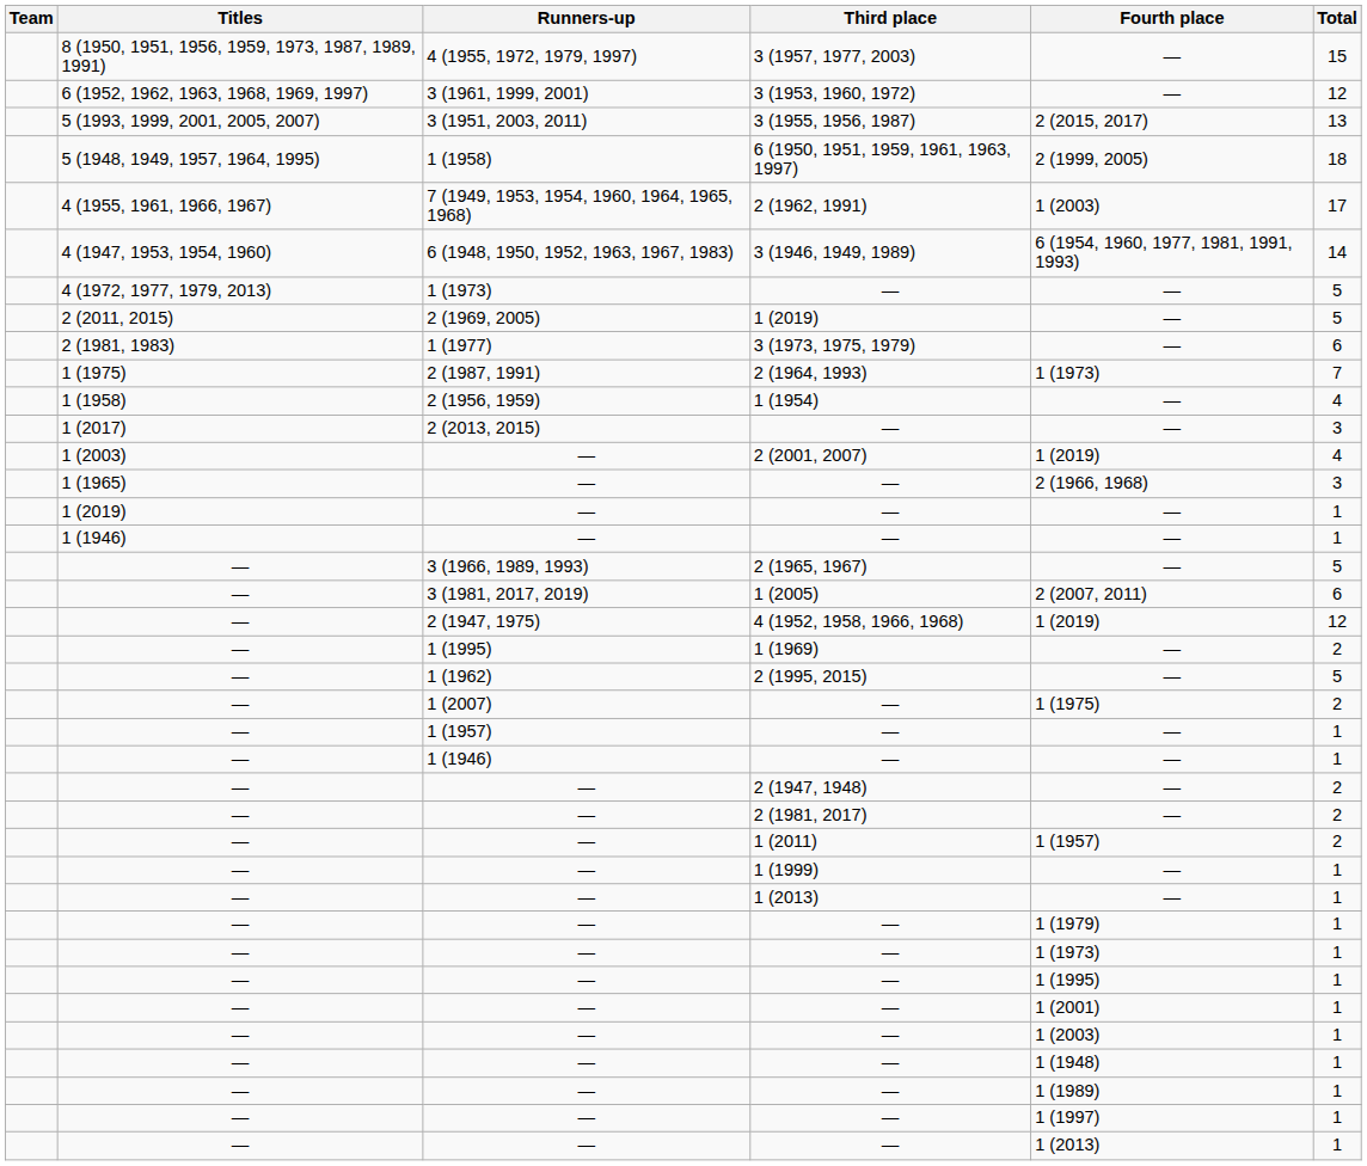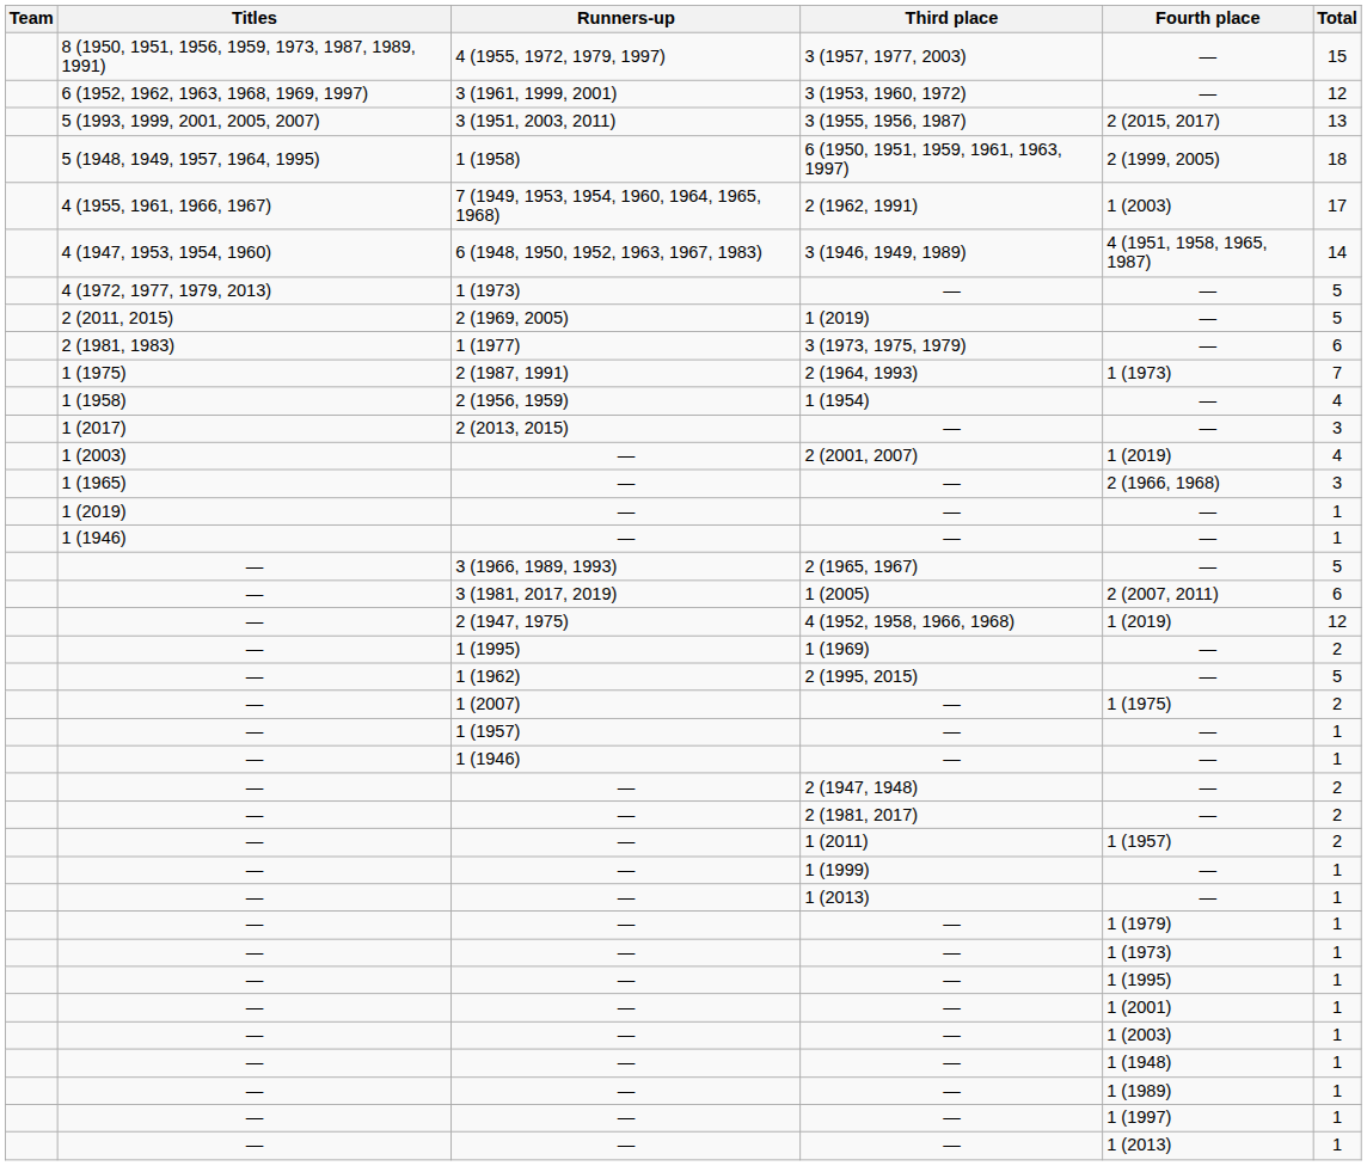 <table class="wikitable sortable">
 <tr>
 <th>Team</th>
 <th>Titles</th>
 <th>Runners-up</th>
 <th>Third place</th>
 <th>Fourth place</th>
 <th>Total</th>
 </tr>
 <tr>
 <td></td>
 <td>8 (1950, 1951, 1956, 1959, 1973, 1987, 1989, 1991)</td>
 <td>4 (1955, 1972, 1979, 1997)</td>
 <td>3 (1957, 1977, 2003)</td>
 <td align=center>—</td>
 <td align=center>15</td>
 </tr>
 <tr>
 <td></td>
 <td>6 (1952, 1962, 1963, 1968, 1969, 1997)</td>
 <td>3 (1961, 1999, 2001)</td>
 <td>3 (1953, 1960, 1972)</td>
 <td align=center>—</td>
 <td align=center>12</td>
 </tr>
 <tr>
 <td></td>
 <td>5 (1993, 1999, 2001, 2005, 2007)</td>
 <td>3 (1951, 2003, 2011)</td>
 <td>3 (1955, 1956, 1987)</td>
 <td>2 (2015, 2017)</td>
 <td align=center>13</td>
 </tr>
 <tr>
 <td></td>
 <td>5 (1948, 1949, 1957, 1964, 1995)</td>
 <td>1 (1958)</td>
 <td>6 (1950, 1951, 1959, 1961, 1963, 1997)</td>
 <td>2 (1999, 2005)</td>
 <td align=center>18</td>
 </tr>
 <tr>
 <td></td>
 <td>4 (1955, 1961, 1966, 1967)</td>
 <td>7 (1949, 1953, 1954, 1960, 1964, 1965, 1968)</td>
 <td>2 (1962, 1991)</td>
 <td>1 (2003)</td>
 <td align=center>17</td>
 </tr>
 <tr>
 <td></td>
 <td>4 (1947, 1953, 1954, 1960)</td>
 <td>6 (1948, 1950, 1952, 1963, 1967, 1983)</td>
 <td>3 (1946, 1949, 1989)</td>
-<td>6 (1954, 1960, 1977, 1981, 1991, 1993)</td>
+<td>4 (1951, 1958, 1965, 1987)</td>
 <td align=center>14</td>
 </tr>
 <tr>
 <td></td>
 <td>4 (1972, 1977, 1979, 2013)</td>
 <td>1 (1973)</td>
 <td align=center>—</td>
 <td align=center>—</td>
 <td align=center>5</td>
 </tr>
 <tr>
 <td></td>
 <td>2 (2011, 2015)</td>
 <td>2 (1969, 2005)</td>
 <td>1 (2019)</td>
 <td align=center>—</td>
 <td align=center>5</td>
 </tr>
 <tr>
 <td></td>
 <td>2 (1981, 1983)</td>
 <td>1 (1977)</td>
 <td>3 (1973, 1975, 1979)</td>
 <td align=center>—</td>
 <td align=center>6</td>
 </tr>
 <tr>
 <td></td>
 <td>1 (1975)</td>
 <td>2 (1987, 1991)</td>
 <td>2 (1964, 1993)</td>
 <td>1 (1973)</td>
 <td align=center>7</td>
 </tr>
 <tr>
 <td></td>
 <td>1 (1958)</td>
 <td>2 (1956, 1959)</td>
 <td>1 (1954)</td>
 <td align=center>—</td>
 <td align=center>4</td>
 </tr>
 <tr>
 <td></td>
 <td>1 (2017)</td>
 <td>2 (2013, 2015)</td>
 <td align=center>—</td>
 <td align=center>—</td>
 <td align=center>3</td>
 </tr>
 <tr>
 <td></td>
 <td>1 (2003)</td>
 <td align=center>—</td>
 <td>2 (2001, 2007)</td>
 <td>1 (2019)</td>
 <td align=center>4</td>
 </tr>
 <tr>
 <td></td>
 <td>1 (1965)</td>
 <td align=center>—</td>
 <td align=center>—</td>
 <td>2 (1966, 1968)</td>
 <td align=center>3</td>
 </tr>
 <tr>
 <td></td>
 <td>1 (2019)</td>
 <td align=center>—</td>
 <td align=center>—</td>
 <td align=center>—</td>
 <td align=center>1</td>
 </tr>
 <tr>
 <td></td>
 <td>1 (1946)</td>
 <td align=center>—</td>
 <td align=center>—</td>
 <td align=center>—</td>
 <td align=center>1</td>
 </tr>
 <tr>
 <td></td>
 <td align=center>—</td>
 <td>3 (1966, 1989, 1993)</td>
 <td>2 (1965, 1967)</td>
 <td align=center>—</td>
 <td align=center>5</td>
 </tr>
 <tr>
 <td></td>
 <td align=center>—</td>
 <td>3 (1981, 2017, 2019)</td>
 <td>1 (2005)</td>
 <td>2 (2007, 2011)</td>
 <td align=center>6</td>
 </tr>
 <tr>
 <td></td>
 <td align=center>—</td>
 <td>2 (1947, 1975)</td>
 <td>4 (1952, 1958, 1966, 1968)</td>
 <td>1 (2019)</td>
 <td align=center>12</td>
 </tr>
 <tr>
 <td></td>
 <td align=center>—</td>
 <td>1 (1995)</td>
 <td>1 (1969)</td>
 <td align=center>—</td>
 <td align=center>2</td>
 </tr>
 <tr>
 <td></td>
 <td align=center>—</td>
 <td>1 (1962)</td>
 <td>2 (1995, 2015)</td>
 <td align=center>—</td>
 <td align=center>5</td>
 </tr>
 <tr>
 <td></td>
 <td align=center>—</td>
 <td>1 (2007)</td>
 <td align=center>—</td>
 <td>1 (1975)</td>
 <td align=center>2</td>
 </tr>
 <tr>
 <td></td>
 <td align=center>—</td>
 <td>1 (1957)</td>
 <td align=center>—</td>
 <td align=center>—</td>
 <td align=center>1</td>
 </tr>
 <tr>
 <td></td>
 <td align=center>—</td>
 <td>1 (1946)</td>
 <td align=center>—</td>
 <td align=center>—</td>
 <td align=center>1</td>
 </tr>
 <tr>
 <td></td>
 <td align=center>—</td>
 <td align=center>—</td>
 <td>2 (1947, 1948)</td>
 <td align=center>—</td>
 <td align=center>2</td>
 </tr>
 <tr>
 <td></td>
 <td align=center>—</td>
 <td align=center>—</td>
 <td>2 (1981, 2017)</td>
 <td align=center>—</td>
 <td align=center>2</td>
 </tr>
 <tr>
 <td></td>
 <td align=center>—</td>
 <td align=center>—</td>
 <td>1 (2011)</td>
 <td>1 (1957)</td>
 <td align=center>2</td>
 </tr>
 <tr>
 <td></td>
 <td align=center>—</td>
 <td align=center>—</td>
 <td>1 (1999)</td>
 <td align=center>—</td>
 <td align=center>1</td>
 </tr>
 <tr>
 <td></td>
 <td align=center>—</td>
 <td align=center>—</td>
 <td>1 (2013)</td>
 <td align=center>—</td>
 <td align=center>1</td>
 </tr>
 <tr>
 <td></td>
 <td align=center>—</td>
 <td align=center>—</td>
 <td align=center>—</td>
 <td>1 (1979)</td>
 <td align=center>1</td>
 </tr>
 <tr>
 <td></td>
 <td align=center>—</td>
 <td align=center>—</td>
 <td align=center>—</td>
 <td>1 (1973)</td>
 <td align=center>1</td>
 </tr>
 <tr>
 <td></td>
 <td align=center>—</td>
 <td align=center>—</td>
 <td align=center>—</td>
 <td>1 (1995)</td>
 <td align=center>1</td>
 </tr>
 <tr>
 <td></td>
 <td align=center>—</td>
 <td align=center>—</td>
 <td align=center>—</td>
 <td>1 (2001)</td>
 <td align=center>1</td>
 </tr>
 <tr>
 <td></td>
 <td align=center>—</td>
 <td align=center>—</td>
 <td align=center>—</td>
 <td>1 (2003)</td>
 <td align=center>1</td>
 </tr>
 <tr>
 <td></td>
 <td align=center>—</td>
 <td align=center>—</td>
 <td align=center>—</td>
 <td>1 (1948)</td>
 <td align=center>1</td>
 </tr>
 <tr>
 <td></td>
 <td align=center>—</td>
 <td align=center>—</td>
 <td align=center>—</td>
 <td>1 (1989)</td>
 <td align=center>1</td>
 </tr>
 <tr>
 <td></td>
 <td align=center>—</td>
 <td align=center>—</td>
 <td align=center>—</td>
 <td>1 (1997)</td>
 <td align=center>1</td>
 </tr>
 <tr>
 <td></td>
 <td align=center>—</td>
 <td align=center>—</td>
 <td align=center>—</td>
 <td>1 (2013)</td>
 <td align=center>1</td>
 </tr>
 </table>
